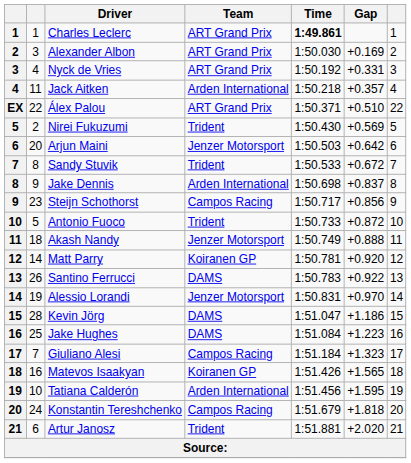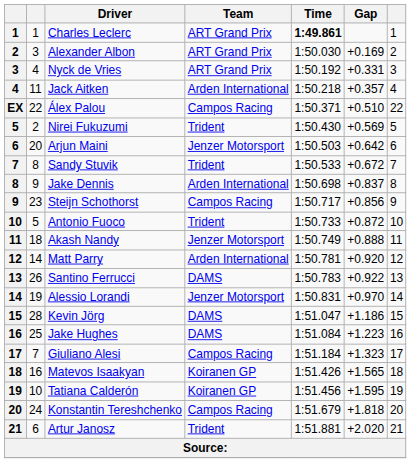 <table class="wikitable" style="font-size:85%">
 <tr>
 <th></th>
 <th></th>
 <th>Driver</th>
 <th>Team</th>
 <th>Time</th>
 <th>Gap</th>
 <th></th>
 </tr>
 <tr>
 <th>1</th>
 <td align="center">1</td>
 <td> <a href='#'>Charles Leclerc</a></td>
 <td><a href='#'>ART Grand Prix</a></td>
 <td><strong>1:49.861</strong></td>
 <td></td>
 <td>1</td>
 </tr>
 <tr>
 <th>2</th>
 <td align="center">3</td>
 <td> <a href='#'>Alexander Albon</a></td>
 <td><a href='#'>ART Grand Prix</a></td>
 <td>1:50.030</td>
 <td>+0.169</td>
 <td>2</td>
 </tr>
 <tr>
 <th>3</th>
 <td align="center">4</td>
 <td> <a href='#'>Nyck de Vries</a></td>
 <td><a href='#'>ART Grand Prix</a></td>
 <td>1:50.192</td>
 <td>+0.331</td>
 <td>3</td>
 </tr>
 <tr>
 <th>4</th>
 <td align="center">11</td>
 <td> <a href='#'>Jack Aitken</a></td>
 <td><a href='#'>Arden International</a></td>
 <td>1:50.218</td>
 <td>+0.357</td>
 <td>4</td>
 </tr>
 <tr>
 <th>EX</th>
 <td align="center">22</td>
 <td> <a href='#'>Álex Palou</a></td>
-<td><a href='#'>ART Grand Prix</a></td>
+<td><a href='#'>Campos Racing</a></td>
 <td>1:50.371</td>
 <td>+0.510</td>
 <td>22</td>
 </tr>
 <tr>
 <th>5</th>
 <td align="center">2</td>
 <td> <a href='#'>Nirei Fukuzumi</a></td>
 <td><a href='#'>Trident</a></td>
 <td>1:50.430</td>
 <td>+0.569</td>
 <td>5</td>
 </tr>
 <tr>
 <th>6</th>
 <td align="center">20</td>
 <td> <a href='#'>Arjun Maini</a></td>
 <td><a href='#'>Jenzer Motorsport</a></td>
 <td>1:50.503</td>
 <td>+0.642</td>
 <td>6</td>
 </tr>
 <tr>
 <th>7</th>
 <td align="center">8</td>
 <td> <a href='#'>Sandy Stuvik</a></td>
 <td><a href='#'>Trident</a></td>
 <td>1:50.533</td>
 <td>+0.672</td>
 <td>7</td>
 </tr>
 <tr>
 <th>8</th>
 <td align="center">9</td>
 <td> <a href='#'>Jake Dennis</a></td>
 <td><a href='#'>Arden International</a></td>
 <td>1:50.698</td>
 <td>+0.837</td>
 <td>8</td>
 </tr>
 <tr>
 <th>9</th>
 <td align="center">23</td>
 <td> <a href='#'>Steijn Schothorst</a></td>
 <td><a href='#'>Campos Racing</a></td>
 <td>1:50.717</td>
 <td>+0.856</td>
 <td>9</td>
 </tr>
 <tr>
 <th>10</th>
 <td align="center">5</td>
 <td> <a href='#'>Antonio Fuoco</a></td>
 <td><a href='#'>Trident</a></td>
 <td>1:50.733</td>
 <td>+0.872</td>
 <td>10</td>
 </tr>
 <tr>
 <th>11</th>
 <td align="center">18</td>
 <td> <a href='#'>Akash Nandy</a></td>
 <td><a href='#'>Jenzer Motorsport</a></td>
 <td>1:50.749</td>
 <td>+0.888</td>
 <td>11</td>
 </tr>
 <tr>
 <th>12</th>
 <td align="center">14</td>
 <td> <a href='#'>Matt Parry</a></td>
-<td><a href='#'>Koiranen GP</a></td>
+<td><a href='#'>Arden International</a></td>
 <td>1:50.781</td>
 <td>+0.920</td>
 <td>12</td>
 </tr>
 <tr>
 <th>13</th>
 <td align="center">26</td>
 <td> <a href='#'>Santino Ferrucci</a></td>
 <td><a href='#'>DAMS</a></td>
 <td>1:50.783</td>
 <td>+0.922</td>
 <td>13</td>
 </tr>
 <tr>
 <th>14</th>
 <td align="center">19</td>
 <td> <a href='#'>Alessio Lorandi</a></td>
 <td><a href='#'>Jenzer Motorsport</a></td>
 <td>1:50.831</td>
 <td>+0.970</td>
 <td>14</td>
 </tr>
 <tr>
 <th>15</th>
 <td align="center">28</td>
 <td> <a href='#'>Kevin Jörg</a></td>
 <td><a href='#'>DAMS</a></td>
 <td>1:51.047</td>
 <td>+1.186</td>
 <td>15</td>
 </tr>
 <tr>
 <th>16</th>
 <td align="center">25</td>
 <td> <a href='#'>Jake Hughes</a></td>
 <td><a href='#'>DAMS</a></td>
 <td>1:51.084</td>
 <td>+1.223</td>
 <td>16</td>
 </tr>
 <tr>
 <th>17</th>
 <td align="center">7</td>
 <td> <a href='#'>Giuliano Alesi</a></td>
 <td><a href='#'>Campos Racing</a></td>
 <td>1:51.184</td>
 <td>+1.323</td>
 <td>17</td>
 </tr>
 <tr>
 <th>18</th>
 <td align="center">16</td>
 <td> <a href='#'>Matevos Isaakyan</a></td>
 <td><a href='#'>Koiranen GP</a></td>
 <td>1:51.426</td>
 <td>+1.565</td>
 <td>18</td>
 </tr>
 <tr>
 <th>19</th>
 <td align="center">10</td>
 <td> <a href='#'>Tatiana Calderón</a></td>
-<td><a href='#'>Arden International</a></td>
+<td><a href='#'>Koiranen GP</a></td>
 <td>1:51.456</td>
 <td>+1.595</td>
 <td>19</td>
 </tr>
 <tr>
 <th>20</th>
 <td align="center">24</td>
 <td> <a href='#'>Konstantin Tereshchenko</a></td>
 <td><a href='#'>Campos Racing</a></td>
 <td>1:51.679</td>
 <td>+1.818</td>
 <td>20</td>
 </tr>
 <tr>
 <th>21</th>
 <td align="center">6</td>
 <td> <a href='#'>Artur Janosz</a></td>
 <td><a href='#'>Trident</a></td>
 <td>1:51.881</td>
 <td>+2.020</td>
 <td>21</td>
 </tr>
 <tr>
 <th colspan="7">Source:</th>
 </tr>
 <tr>
 </tr>
 </table>
